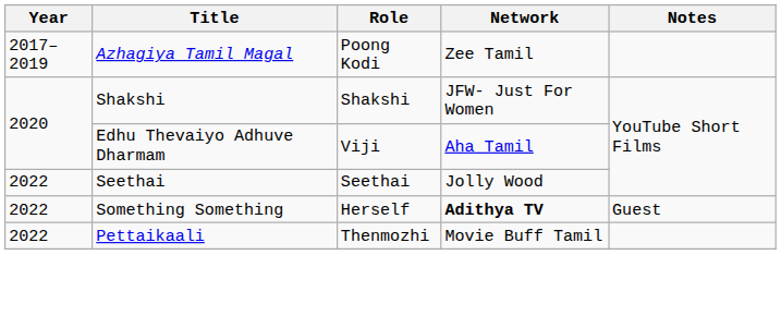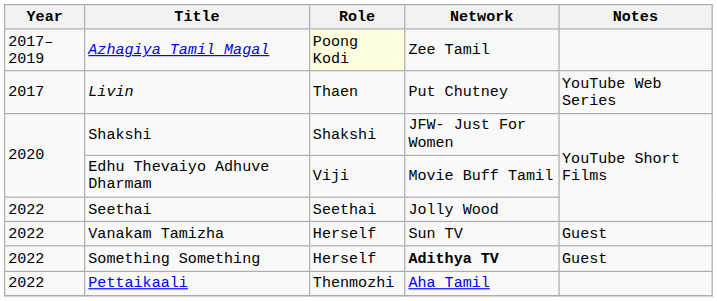 <table class="wikitable sortable">
 <tr>
 <th>Year</th>
 <th>Title</th>
 <th>Role</th>
 <th>Network</th>
 <th class="unsortable">Notes</th>
 </tr>
 <tr>
 <td>2017–2019</td>
 <td><em><a href='#'>Azhagiya Tamil Magal</a></em></td>
-<td>Poong Kodi</td>
+<td style="background: lightyellow;">Poong Kodi</td>
 <td>Zee Tamil</td>
 <td></td>
+</tr>
+<tr>
+<td>2017</td>
+<td><em>Livin<strong></td>
+<td>Thaen</td>
+<td>Put Chutney</td>
+<td>YouTube Web Series</td>
 </tr>
 <tr>
 <td rowspan="2">2020</td>
 <td></em>Shakshi<em></td>
 <td>Shakshi</td>
 <td>JFW- Just For Women</td>
 <td rowspan="3">YouTube Short Films</td>
 </tr>
 <tr>
 <td></em>Edhu Thevaiyo  Adhuve Dharmam<em></td>
 <td>Viji</td>
-<td><a href='#'>Aha Tamil</a></td>
+<td>Movie Buff Tamil</td>
 </tr>
 <tr>
 <td>2022</td>
 <td></em>Seethai<em></td>
 <td>Seethai</td>
 <td>Jolly Wood</td>
+</tr>
+<tr>
+<td>2022</td>
+<td></em>Vanakam Tamizha<em></td>
+<td>Herself</td>
+<td>Sun TV</td>
+<td>Guest</td>
 </tr>
 <tr>
 <td>2022</td>
 <td></em>Something Something<em></td>
 <td>Herself</td>
 <td><strong>Adithya TV</strong></td>
 <td>Guest</td>
 </tr>
 <tr>
 <td>2022</td>
 <td></em><a href='#'>Pettaikaali</a><em></td>
 <td>Thenmozhi</td>
-<td>Movie Buff Tamil</td>
+<td><a href='#'>Aha Tamil</a></td>
 <td></td>
 </tr>
 <tr>
 </tr>
 </table>
